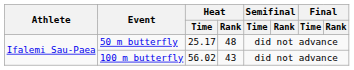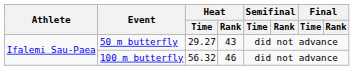 <table class=wikitable style="font-size:90%">
 <tr>
 <th rowspan="2">Athlete</th>
 <th rowspan="2">Event</th>
 <th colspan="2">Heat</th>
 <th colspan="2">Semifinal</th>
 <th colspan="2">Final</th>
 </tr>
 <tr style="font-size:95%">
 <th>Time</th>
 <th>Rank</th>
 <th>Time</th>
 <th>Rank</th>
 <th>Time</th>
 <th>Rank</th>
 </tr>
 <tr align=center>
 <td align=left rowspan=2><a href='#'>Ifalemi Sau-Paea</a></td>
 <td align=left><a href='#'>50 m butterfly</a></td>
-<td>25.17</td>
-<td>48</td>
+<td>29.27</td>
+<td>43</td>
 <td colspan=4>did not advance</td>
 </tr>
 <tr align=center>
 <td align=left><a href='#'>100 m butterfly</a></td>
-<td>56.02</td>
-<td>43</td>
+<td>56.32</td>
+<td>46</td>
 <td colspan=4>did not advance</td>
 </tr>
 </table>
